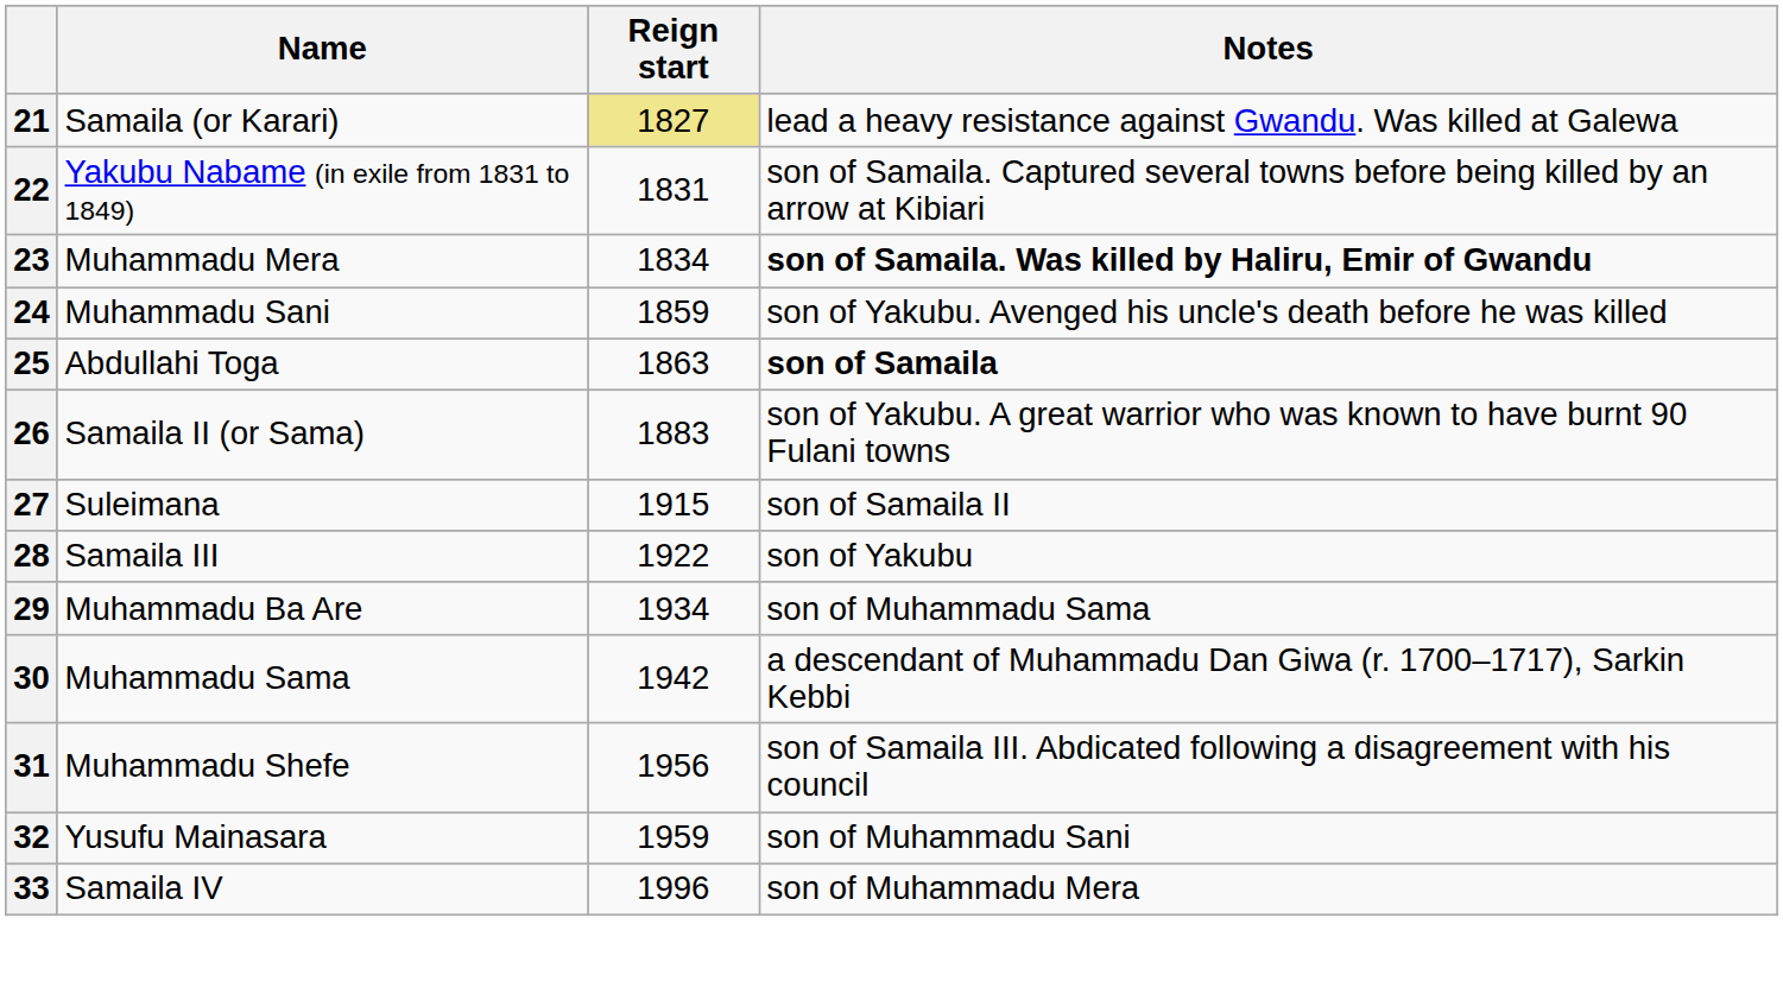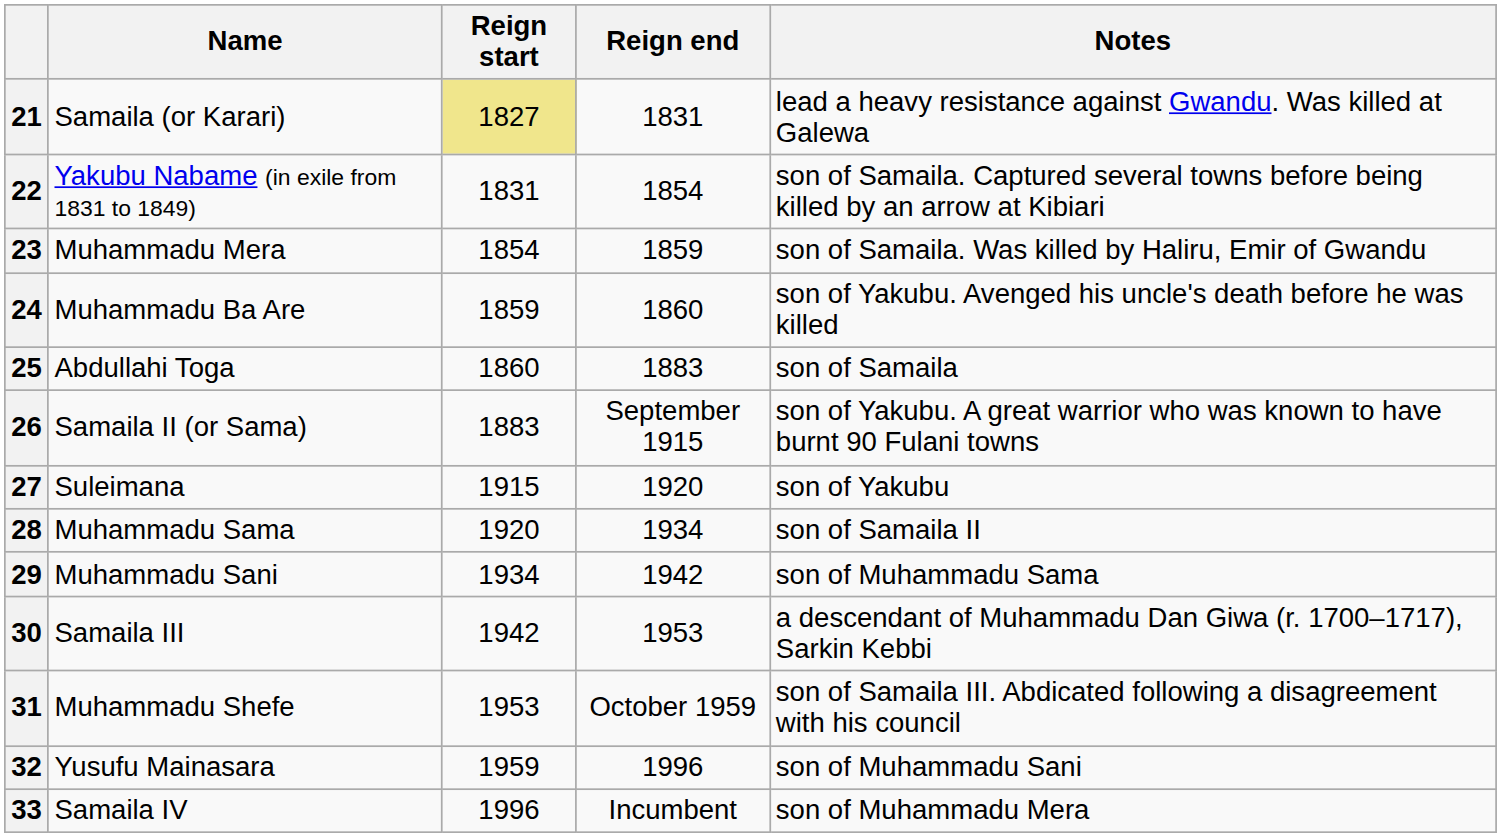 <table class="wikitable">
 <tr>
 <th></th>
 <th>Name</th>
 <th>Reign start</th>
+<th>Reign end</th>
 <th>Notes</th>
 </tr>
 <tr>
 <th>21</th>
 <td>Samaila (or Karari)</td>
 <td align=center style="background: khaki;">1827</td>
+<td align=center>1831</td>
 <td>lead a heavy resistance against <a href='#'>Gwandu</a>. Was killed at Galewa</td>
 </tr>
 <tr>
 <th>22</th>
 <td><a href='#'>Yakubu Nabame</a> <small>(in exile from 1831 to 1849)</small></td>
 <td align=center>1831</td>
+<td align=center>1854</td>
 <td>son of Samaila. Captured several towns before being killed by an arrow at Kibiari</td>
 </tr>
 <tr>
 <th>23</th>
 <td>Muhammadu Mera</td>
-<td align=center>1834</td>
-<td><strong>son of Samaila. Was killed by Haliru, Emir of Gwandu</strong></td>
+<td align=center>1854</td>
+<td align=center>1859</td>
+<td>son of Samaila. Was killed by Haliru, Emir of Gwandu</td>
 </tr>
 <tr>
 <th>24</th>
-<td>Muhammadu Sani</td>
+<td>Muhammadu Ba Are</td>
 <td align=center>1859</td>
+<td align=center>1860</td>
 <td>son of Yakubu. Avenged his uncle's death before he was killed</td>
 </tr>
 <tr>
 <th>25</th>
 <td>Abdullahi Toga</td>
-<td align=center>1863</td>
-<td><strong>son of Samaila</strong></td>
+<td align=center>1860</td>
+<td align=center>1883</td>
+<td>son of Samaila</td>
 </tr>
 <tr>
 <th>26</th>
 <td>Samaila II (or Sama)</td>
 <td align=center>1883</td>
+<td align=center>September 1915</td>
 <td>son of Yakubu. A great warrior who was known to have burnt 90 Fulani towns</td>
 </tr>
 <tr>
 <th>27</th>
 <td>Suleimana</td>
 <td align=center>1915</td>
+<td align=center>1920</td>
+<td>son of Yakubu</td>
+</tr>
+<tr>
+<th>28</th>
+<td>Muhammadu Sama</td>
+<td align=center>1920</td>
+<td align=center>1934</td>
 <td>son of Samaila II</td>
 </tr>
 <tr>
-<th>28</th>
-<td>Samaila III</td>
-<td align=center>1922</td>
-<td>son of Yakubu</td>
-</tr>
-<tr>
 <th>29</th>
-<td>Muhammadu Ba Are</td>
+<td>Muhammadu Sani</td>
 <td align=center>1934</td>
+<td align=center>1942</td>
 <td>son of Muhammadu Sama</td>
 </tr>
 <tr>
 <th>30</th>
-<td>Muhammadu Sama</td>
+<td>Samaila III</td>
 <td align=center>1942</td>
+<td align=center>1953</td>
 <td>a descendant of Muhammadu Dan Giwa (r. 1700–1717), Sarkin Kebbi</td>
 </tr>
 <tr>
 <th>31</th>
 <td>Muhammadu Shefe</td>
-<td align=center>1956</td>
+<td align=center>1953</td>
+<td align=center>October 1959</td>
 <td>son of Samaila III. Abdicated following a disagreement with his council</td>
 </tr>
 <tr>
 <th>32</th>
 <td>Yusufu Mainasara</td>
 <td align=center>1959</td>
+<td align=center>1996</td>
 <td>son of Muhammadu Sani</td>
 </tr>
 <tr>
 <th>33</th>
 <td>Samaila IV </td>
 <td align=center>1996</td>
+<td align=center>Incumbent</td>
 <td>son of Muhammadu Mera</td>
 </tr>
 </table>
